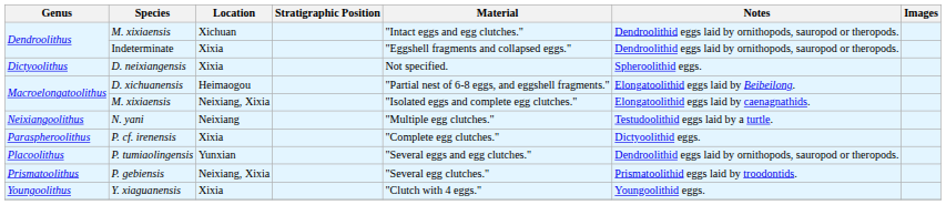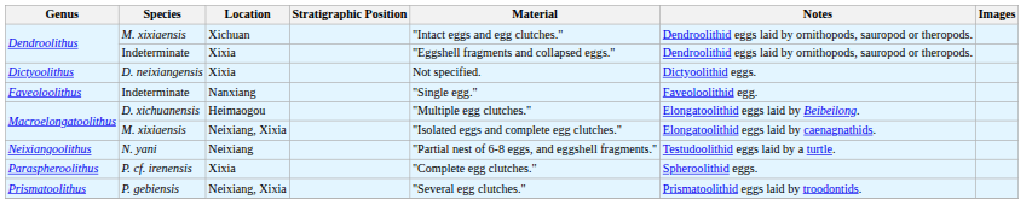 <table class="wikitable" align="center">
 <tr>
 <th>Genus</th>
 <th>Species</th>
 <th>Location</th>
 <th>Stratigraphic Position</th>
 <th>Material</th>
 <th>Notes</th>
 <th>Images</th>
 </tr>
 <tr>
 <td rowspan="2"; style="background:#e3f5ff;"><em><a href='#'>Dendroolithus</a></em></td>
 <td style="background:#e3f5ff;"><em>M. xixiaensis</em></td>
 <td style="background:#e3f5ff;">Xichuan</td>
 <td style="background:#e3f5ff;"></td>
 <td style="background:#e3f5ff;">"Intact eggs and egg clutches."</td>
 <td style="background:#e3f5ff;"><a href='#'>Dendroolithid</a> eggs laid by ornithopods, sauropod or theropods.</td>
 <td style="background:#e3f5ff;"></td>
 </tr>
 <tr>
 <td style="background:#e3f5ff;">Indeterminate</td>
 <td style="background:#e3f5ff;">Xixia</td>
 <td style="background:#e3f5ff;"></td>
 <td style="background:#e3f5ff;">"Eggshell fragments and collapsed eggs."</td>
 <td style="background:#e3f5ff;"><a href='#'>Dendroolithid</a> eggs laid by ornithopods, sauropod or theropods.</td>
 <td style="background:#e3f5ff;"></td>
 </tr>
 <tr>
 <td style="background:#e3f5ff;"><em><a href='#'>Dictyoolithus</a></em></td>
 <td style="background:#e3f5ff;"><em>D. neixiangensis</em></td>
 <td style="background:#e3f5ff;">Xixia</td>
 <td style="background:#e3f5ff;"></td>
 <td style="background:#e3f5ff;">Not specified.</td>
-<td style="background:#e3f5ff;"><a href='#'>Spheroolithid</a> eggs.</td>
+<td style="background:#e3f5ff;"><a href='#'>Dictyoolithid</a> eggs.</td>
+<td style="background:#e3f5ff;"></td>
+</tr>
+<tr>
+<td style="background:#e3f5ff;"><em><a href='#'>Faveoloolithus</a></em></td>
+<td style="background:#e3f5ff;">Indeterminate</td>
+<td style="background:#e3f5ff;">Nanxiang</td>
+<td style="background:#e3f5ff;"></td>
+<td style="background:#e3f5ff;">"Single egg."</td>
+<td style="background:#e3f5ff;"><a href='#'>Faveoloolithid</a> egg.</td>
 <td style="background:#e3f5ff;"></td>
 </tr>
 <tr>
 <td rowspan="2"; style="background:#e3f5ff;"><em><a href='#'>Macroelongatoolithus</a></em></td>
 <td style="background:#e3f5ff;"><em>D. xichuanensis</em></td>
 <td style="background:#e3f5ff;">Heimaogou</td>
 <td style="background:#e3f5ff;"></td>
-<td style="background:#e3f5ff;">"Partial nest of 6-8 eggs, and eggshell fragments."</td>
+<td style="background:#e3f5ff;">"Multiple egg clutches."</td>
 <td style="background:#e3f5ff;"><a href='#'>Elongatoolithid</a> eggs laid by <em><a href='#'>Beibeilong</a></em>.</td>
 <td style="background:#e3f5ff;"></td>
 </tr>
 <tr>
 <td style="background:#e3f5ff;"><em>M. xixiaensis</em></td>
 <td style="background:#e3f5ff;">Neixiang, Xixia</td>
 <td style="background:#e3f5ff;"></td>
 <td style="background:#e3f5ff;">"Isolated eggs and complete egg clutches."</td>
 <td style="background:#e3f5ff;"><a href='#'>Elongatoolithid</a> eggs laid by <a href='#'>caenagnathids</a>.</td>
 <td style="background:#e3f5ff;"></td>
 </tr>
 <tr>
 <td style="background:#e3f5ff;"><em><a href='#'>Neixiangoolithus</a></em></td>
 <td style="background:#e3f5ff;"><em>N. yani</em></td>
 <td style="background:#e3f5ff;">Neixiang</td>
 <td style="background:#e3f5ff;"></td>
-<td style="background:#e3f5ff;">"Multiple egg clutches."</td>
+<td style="background:#e3f5ff;">"Partial nest of 6-8 eggs, and eggshell fragments."</td>
 <td style="background:#e3f5ff;"><a href='#'>Testudoolithid</a> eggs laid by a <a href='#'>turtle</a>.</td>
 <td style="background:#e3f5ff;"></td>
 </tr>
 <tr>
 <td style="background:#e3f5ff;"><em><a href='#'>Paraspheroolithus</a></em></td>
 <td style="background:#e3f5ff;"><em>P. cf. irenensis</em></td>
 <td style="background:#e3f5ff;">Xixia</td>
 <td style="background:#e3f5ff;"></td>
 <td style="background:#e3f5ff;">"Complete egg clutches."</td>
-<td style="background:#e3f5ff;"><a href='#'>Dictyoolithid</a> eggs.</td>
-<td style="background:#e3f5ff;"></td>
-</tr>
-<tr>
-<td style="background:#e3f5ff;"><em><a href='#'>Placoolithus</a></em></td>
-<td style="background:#e3f5ff;"><em>P. tumiaolingensis</em></td>
-<td style="background:#e3f5ff;">Yunxian</td>
-<td style="background:#e3f5ff;"></td>
-<td style="background:#e3f5ff;">"Several eggs and egg clutches."</td>
-<td style="background:#e3f5ff;"><a href='#'>Dendroolithid</a> eggs laid by ornithopods, sauropod or theropods.</td>
+<td style="background:#e3f5ff;"><a href='#'>Spheroolithid</a> eggs.</td>
 <td style="background:#e3f5ff;"></td>
 </tr>
 <tr>
 <td style="background:#e3f5ff;"><em><a href='#'>Prismatoolithus</a></em></td>
 <td style="background:#e3f5ff;"><em>P. gebiensis</em></td>
 <td style="background:#e3f5ff;">Neixiang, Xixia</td>
 <td style="background:#e3f5ff;"></td>
 <td style="background:#e3f5ff;">"Several egg clutches."</td>
 <td style="background:#e3f5ff;"><a href='#'>Prismatoolithid</a> eggs laid by <a href='#'>troodontids</a>.</td>
 <td style="background:#e3f5ff;"></td>
 </tr>
 <tr>
-<td style="background:#e3f5ff;"><em><a href='#'>Youngoolithus</a></em></td>
-<td style="background:#e3f5ff;"><em>Y. xiaguanensis</em></td>
-<td style="background:#e3f5ff;">Xixia</td>
-<td style="background:#e3f5ff;"></td>
-<td style="background:#e3f5ff;">"Clutch with 4 eggs."</td>
-<td style="background:#e3f5ff;"><a href='#'>Youngoolithid</a> eggs.</td>
-<td style="background:#e3f5ff;"></td>
-</tr>
-<tr>
 </tr>
 </table>
